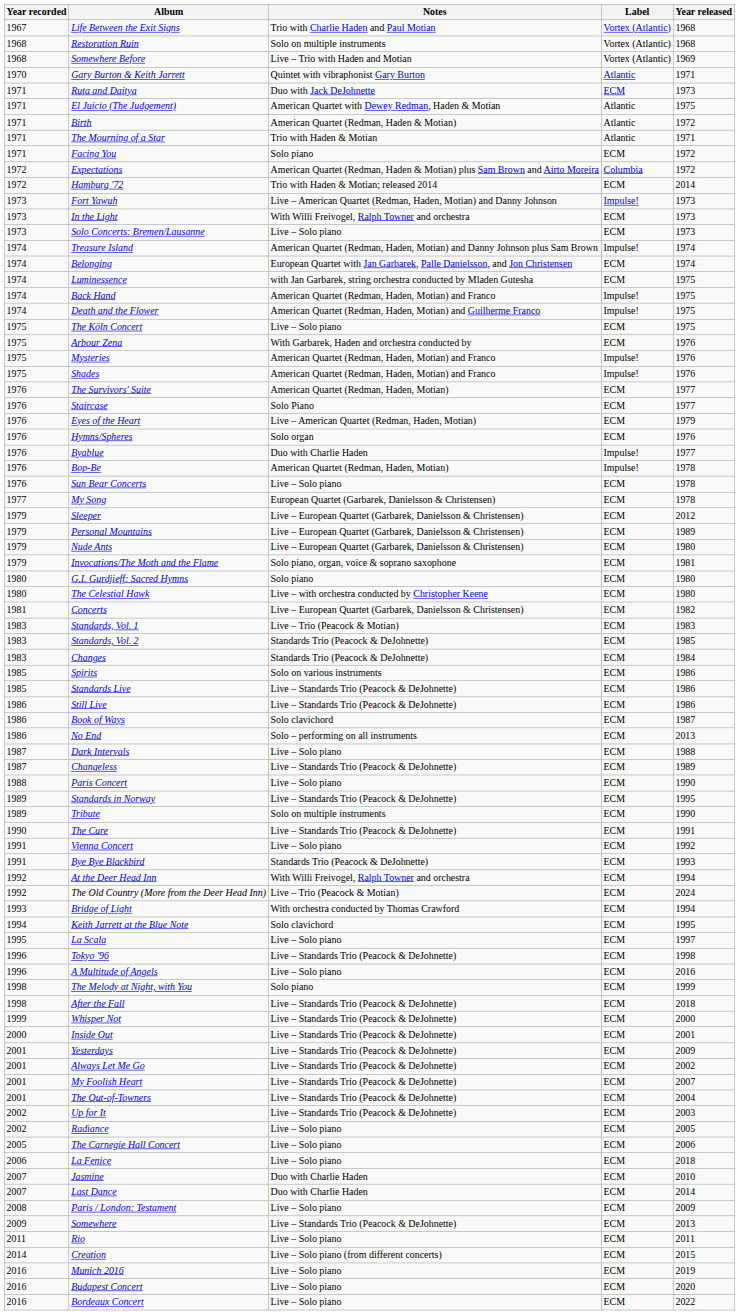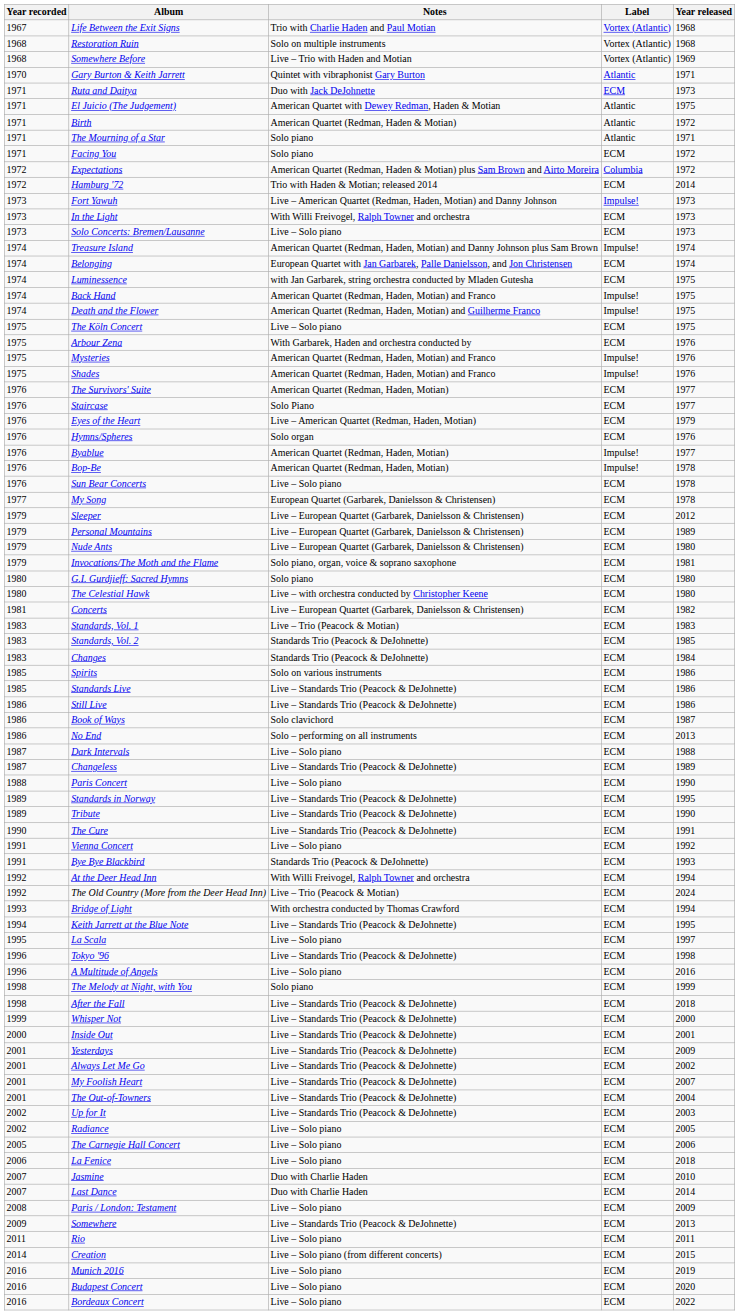 <table class="wikitable sortable">
 <tr>
 <th>Year recorded</th>
 <th>Album</th>
 <th>Notes</th>
 <th>Label</th>
 <th>Year released</th>
 </tr>
 <tr>
 <td>1967</td>
 <td><em><a href='#'>Life Between the Exit Signs</a></em></td>
 <td>Trio with <a href='#'>Charlie Haden</a> and <a href='#'>Paul Motian</a></td>
 <td><a href='#'>Vortex (Atlantic)</a></td>
 <td>1968</td>
 </tr>
 <tr>
 <td>1968</td>
 <td><em><a href='#'>Restoration Ruin</a></em></td>
 <td>Solo on multiple instruments</td>
 <td>Vortex (Atlantic)</td>
 <td>1968</td>
 </tr>
 <tr>
 <td>1968</td>
 <td><em><a href='#'>Somewhere Before</a></em></td>
 <td>Live – Trio with Haden and Motian</td>
 <td>Vortex (Atlantic)</td>
 <td>1969</td>
 </tr>
 <tr>
 <td>1970</td>
 <td><em><a href='#'>Gary Burton & Keith Jarrett</a></em></td>
 <td>Quintet with vibraphonist <a href='#'>Gary Burton</a></td>
 <td><a href='#'>Atlantic</a></td>
 <td>1971</td>
 </tr>
 <tr>
 <td>1971</td>
 <td><em><a href='#'>Ruta and Daitya</a></em></td>
 <td>Duo with <a href='#'>Jack DeJohnette</a></td>
 <td><a href='#'>ECM</a></td>
 <td>1973</td>
 </tr>
 <tr>
 <td>1971</td>
 <td><em><a href='#'>El Juicio (The Judgement)</a></em></td>
 <td>American Quartet with <a href='#'>Dewey Redman</a>, Haden & Motian</td>
 <td>Atlantic</td>
 <td>1975</td>
 </tr>
 <tr>
 <td>1971</td>
 <td><em><a href='#'>Birth</a></em></td>
 <td>American Quartet (Redman, Haden & Motian)</td>
 <td>Atlantic</td>
 <td>1972</td>
 </tr>
 <tr>
 <td>1971</td>
 <td><em><a href='#'>The Mourning of a Star</a></em></td>
-<td>Trio with Haden & Motian</td>
+<td>Solo piano</td>
 <td>Atlantic</td>
 <td>1971</td>
 </tr>
 <tr>
 <td>1971</td>
 <td><em><a href='#'>Facing You</a></em></td>
 <td>Solo piano</td>
 <td>ECM</td>
 <td>1972</td>
 </tr>
 <tr>
 <td>1972</td>
 <td><em><a href='#'>Expectations</a></em></td>
 <td>American Quartet (Redman, Haden & Motian) plus <a href='#'>Sam Brown</a> and <a href='#'>Airto Moreira</a></td>
 <td><a href='#'>Columbia</a></td>
 <td>1972</td>
 </tr>
 <tr>
 <td>1972</td>
 <td><em><a href='#'>Hamburg '72</a></em></td>
 <td>Trio with Haden & Motian; released 2014</td>
 <td>ECM</td>
 <td>2014</td>
 </tr>
 <tr>
 <td>1973</td>
 <td><em><a href='#'>Fort Yawuh</a></em></td>
 <td>Live – American Quartet (Redman, Haden, Motian) and Danny Johnson</td>
 <td><a href='#'>Impulse!</a></td>
 <td>1973</td>
 </tr>
 <tr>
 <td>1973</td>
 <td><em><a href='#'>In the Light</a></em></td>
 <td>With Willi Freivogel, <a href='#'>Ralph Towner</a> and orchestra</td>
 <td>ECM</td>
 <td>1973</td>
 </tr>
 <tr>
 <td>1973</td>
 <td><em><a href='#'>Solo Concerts: Bremen/Lausanne</a></em></td>
 <td>Live – Solo piano</td>
 <td>ECM</td>
 <td>1973</td>
 </tr>
 <tr>
 <td>1974</td>
 <td><em><a href='#'>Treasure Island</a></em></td>
 <td>American Quartet (Redman, Haden, Motian) and Danny Johnson plus Sam Brown</td>
 <td>Impulse!</td>
 <td>1974</td>
 </tr>
 <tr>
 <td>1974</td>
 <td><em><a href='#'>Belonging</a></em></td>
 <td>European Quartet with <a href='#'>Jan Garbarek</a>, <a href='#'>Palle Danielsson</a>, and <a href='#'>Jon Christensen</a></td>
 <td>ECM</td>
 <td>1974</td>
 </tr>
 <tr>
 <td>1974</td>
 <td><em><a href='#'>Luminessence</a></em></td>
 <td>with Jan Garbarek, string orchestra conducted by Mladen Gutesha</td>
 <td>ECM</td>
 <td>1975</td>
 </tr>
 <tr>
 <td>1974</td>
 <td><em><a href='#'>Back Hand</a></em></td>
 <td>American Quartet (Redman, Haden, Motian) and Franco</td>
 <td>Impulse!</td>
 <td>1975</td>
 </tr>
 <tr>
 <td>1974</td>
 <td><em><a href='#'>Death and the Flower</a></em></td>
 <td>American Quartet (Redman, Haden, Motian) and <a href='#'>Guilherme Franco</a></td>
 <td>Impulse!</td>
 <td>1975</td>
 </tr>
 <tr>
 <td>1975</td>
 <td><em><a href='#'>The Köln Concert</a></em></td>
 <td>Live – Solo piano</td>
 <td>ECM</td>
 <td>1975</td>
 </tr>
 <tr>
 <td>1975</td>
 <td><em><a href='#'>Arbour Zena</a></em></td>
 <td>With Garbarek, Haden and orchestra conducted by </td>
 <td>ECM</td>
 <td>1976</td>
 </tr>
 <tr>
 <td>1975</td>
 <td><em><a href='#'>Mysteries</a></em></td>
 <td>American Quartet (Redman, Haden, Motian) and Franco</td>
 <td>Impulse!</td>
 <td>1976</td>
 </tr>
 <tr>
 <td>1975</td>
 <td><em><a href='#'>Shades</a></em></td>
 <td>American Quartet (Redman, Haden, Motian) and Franco</td>
 <td>Impulse!</td>
 <td>1976</td>
 </tr>
 <tr>
 <td>1976</td>
 <td><em><a href='#'>The Survivors' Suite</a></em></td>
 <td>American Quartet (Redman, Haden, Motian)</td>
 <td>ECM</td>
 <td>1977</td>
 </tr>
 <tr>
 <td>1976</td>
 <td><em><a href='#'>Staircase</a></em></td>
 <td>Solo Piano</td>
 <td>ECM</td>
 <td>1977</td>
 </tr>
 <tr>
 <td>1976</td>
 <td><em><a href='#'>Eyes of the Heart</a></em></td>
 <td>Live – American Quartet (Redman, Haden, Motian)</td>
 <td>ECM</td>
 <td>1979</td>
 </tr>
 <tr>
 <td>1976</td>
 <td><em><a href='#'>Hymns/Spheres</a></em></td>
 <td>Solo organ</td>
 <td>ECM</td>
 <td>1976</td>
 </tr>
 <tr>
 <td>1976</td>
 <td><em><a href='#'>Byablue</a></em></td>
-<td>Duo with Charlie Haden</td>
+<td>American Quartet (Redman, Haden, Motian)</td>
 <td>Impulse!</td>
 <td>1977</td>
 </tr>
 <tr>
 <td>1976</td>
 <td><em><a href='#'>Bop-Be</a></em></td>
 <td>American Quartet (Redman, Haden, Motian)</td>
 <td>Impulse!</td>
 <td>1978</td>
 </tr>
 <tr>
 <td>1976</td>
 <td><em><a href='#'>Sun Bear Concerts</a></em></td>
 <td>Live – Solo piano</td>
 <td>ECM</td>
 <td>1978</td>
 </tr>
 <tr>
 <td>1977</td>
 <td><em><a href='#'>My Song</a></em></td>
 <td>European Quartet (Garbarek, Danielsson & Christensen)</td>
 <td>ECM</td>
 <td>1978</td>
 </tr>
 <tr>
 <td>1979</td>
 <td><em><a href='#'>Sleeper</a></em></td>
 <td>Live – European Quartet (Garbarek, Danielsson & Christensen)</td>
 <td>ECM</td>
 <td>2012</td>
 </tr>
 <tr>
 <td>1979</td>
 <td><em><a href='#'>Personal Mountains</a></em></td>
 <td>Live – European Quartet (Garbarek, Danielsson & Christensen)</td>
 <td>ECM</td>
 <td>1989</td>
 </tr>
 <tr>
 <td>1979</td>
 <td><em><a href='#'>Nude Ants</a></em></td>
 <td>Live – European Quartet (Garbarek, Danielsson & Christensen)</td>
 <td>ECM</td>
 <td>1980</td>
 </tr>
 <tr>
 <td>1979</td>
 <td><em><a href='#'>Invocations/The Moth and the Flame</a></em></td>
 <td>Solo piano, organ, voice & soprano saxophone</td>
 <td>ECM</td>
 <td>1981</td>
 </tr>
 <tr>
 <td>1980</td>
 <td><em><a href='#'>G.I. Gurdjieff: Sacred Hymns</a></em></td>
 <td>Solo piano</td>
 <td>ECM</td>
 <td>1980</td>
 </tr>
 <tr>
 <td>1980</td>
 <td><em><a href='#'>The Celestial Hawk</a></em></td>
 <td>Live – with orchestra conducted by <a href='#'>Christopher Keene</a></td>
 <td>ECM</td>
 <td>1980</td>
 </tr>
 <tr>
 <td>1981</td>
 <td><em><a href='#'>Concerts</a></em></td>
 <td>Live – European Quartet (Garbarek, Danielsson & Christensen)</td>
 <td>ECM</td>
 <td>1982</td>
 </tr>
 <tr>
 <td>1983</td>
 <td><em><a href='#'>Standards, Vol. 1</a></em></td>
 <td>Live – Trio (Peacock & Motian)</td>
 <td>ECM</td>
 <td>1983</td>
 </tr>
 <tr>
 <td>1983</td>
 <td><em><a href='#'>Standards, Vol. 2</a></em></td>
 <td>Standards Trio (Peacock & DeJohnette)</td>
 <td>ECM</td>
 <td>1985</td>
 </tr>
 <tr>
 <td>1983</td>
 <td><em><a href='#'>Changes</a></em></td>
 <td>Standards Trio (Peacock & DeJohnette)</td>
 <td>ECM</td>
 <td>1984</td>
 </tr>
 <tr>
 <td>1985</td>
 <td><em><a href='#'>Spirits</a></em></td>
 <td>Solo on various instruments</td>
 <td>ECM</td>
 <td>1986</td>
 </tr>
 <tr>
 <td>1985</td>
 <td><em><a href='#'>Standards Live</a></em></td>
 <td>Live – Standards Trio (Peacock & DeJohnette)</td>
 <td>ECM</td>
 <td>1986</td>
 </tr>
 <tr>
 <td>1986</td>
 <td><em><a href='#'>Still Live</a></em></td>
 <td>Live – Standards Trio (Peacock & DeJohnette)</td>
 <td>ECM</td>
 <td>1986</td>
 </tr>
 <tr>
 <td>1986</td>
 <td><em><a href='#'>Book of Ways</a></em></td>
 <td>Solo clavichord</td>
 <td>ECM</td>
 <td>1987</td>
 </tr>
 <tr>
 <td>1986</td>
 <td><em><a href='#'>No End</a></em></td>
 <td>Solo – performing on all instruments</td>
 <td>ECM</td>
 <td>2013</td>
 </tr>
 <tr>
 <td>1987</td>
 <td><em><a href='#'>Dark Intervals</a></em></td>
 <td>Live – Solo piano</td>
 <td>ECM</td>
 <td>1988</td>
 </tr>
 <tr>
 <td>1987</td>
 <td><em><a href='#'>Changeless</a></em></td>
 <td>Live – Standards Trio (Peacock & DeJohnette)</td>
 <td>ECM</td>
 <td>1989</td>
 </tr>
 <tr>
 <td>1988</td>
 <td><em><a href='#'>Paris Concert</a></em></td>
 <td>Live – Solo piano</td>
 <td>ECM</td>
 <td>1990</td>
 </tr>
 <tr>
 <td>1989</td>
 <td><em><a href='#'>Standards in Norway</a></em></td>
 <td>Live – Standards Trio (Peacock & DeJohnette)</td>
 <td>ECM</td>
 <td>1995</td>
 </tr>
 <tr>
 <td>1989</td>
 <td><em><a href='#'>Tribute</a></em></td>
-<td>Solo on multiple instruments</td>
+<td>Live – Standards Trio (Peacock & DeJohnette)</td>
 <td>ECM</td>
 <td>1990</td>
 </tr>
 <tr>
 <td>1990</td>
 <td><em><a href='#'>The Cure</a></em></td>
 <td>Live – Standards Trio (Peacock & DeJohnette)</td>
 <td>ECM</td>
 <td>1991</td>
 </tr>
 <tr>
 <td>1991</td>
 <td><em><a href='#'>Vienna Concert</a></em></td>
 <td>Live – Solo piano</td>
 <td>ECM</td>
 <td>1992</td>
 </tr>
 <tr>
 <td>1991</td>
 <td><em><a href='#'>Bye Bye Blackbird</a></em></td>
 <td>Standards Trio (Peacock & DeJohnette)</td>
 <td>ECM</td>
 <td>1993</td>
 </tr>
 <tr>
 <td>1992</td>
 <td><em><a href='#'>At the Deer Head Inn</a></em></td>
 <td>With Willi Freivogel, <a href='#'>Ralph Towner</a> and orchestra</td>
 <td>ECM</td>
 <td>1994</td>
 </tr>
 <tr>
 <td>1992</td>
 <td><em>The Old Country (More from the Deer Head Inn)</em></td>
 <td>Live – Trio (Peacock & Motian)</td>
 <td>ECM</td>
 <td>2024</td>
 </tr>
 <tr>
 <td>1993</td>
 <td><em><a href='#'>Bridge of Light</a></em></td>
 <td>With orchestra conducted by Thomas Crawford</td>
 <td>ECM</td>
 <td>1994</td>
 </tr>
 <tr>
 <td>1994</td>
 <td><em><a href='#'>Keith Jarrett at the Blue Note</a></em></td>
-<td>Solo clavichord</td>
+<td>Live – Standards Trio (Peacock & DeJohnette)</td>
 <td>ECM</td>
 <td>1995</td>
 </tr>
 <tr>
 <td>1995</td>
 <td><em><a href='#'>La Scala</a></em></td>
 <td>Live – Solo piano</td>
 <td>ECM</td>
 <td>1997</td>
 </tr>
 <tr>
 <td>1996</td>
 <td><em><a href='#'>Tokyo '96</a></em></td>
 <td>Live – Standards Trio (Peacock & DeJohnette)</td>
 <td>ECM</td>
 <td>1998</td>
 </tr>
 <tr>
 <td>1996</td>
 <td><em><a href='#'>A Multitude of Angels</a></em></td>
 <td>Live – Solo piano</td>
 <td>ECM</td>
 <td>2016</td>
 </tr>
 <tr>
 <td>1998</td>
 <td><em><a href='#'>The Melody at Night, with You</a></em></td>
 <td>Solo piano</td>
 <td>ECM</td>
 <td>1999</td>
 </tr>
 <tr>
 <td>1998</td>
 <td><em><a href='#'>After the Fall</a></em></td>
 <td>Live – Standards Trio (Peacock & DeJohnette)</td>
 <td>ECM</td>
 <td>2018</td>
 </tr>
 <tr>
 <td>1999</td>
 <td><em><a href='#'>Whisper Not</a></em></td>
 <td>Live – Standards Trio (Peacock & DeJohnette)</td>
 <td>ECM</td>
 <td>2000</td>
 </tr>
 <tr>
 <td>2000</td>
 <td><em><a href='#'>Inside Out</a></em></td>
 <td>Live – Standards Trio (Peacock & DeJohnette)</td>
 <td>ECM</td>
 <td>2001</td>
 </tr>
 <tr>
 <td>2001</td>
 <td><em><a href='#'>Yesterdays</a></em></td>
 <td>Live – Standards Trio (Peacock & DeJohnette)</td>
 <td>ECM</td>
 <td>2009</td>
 </tr>
 <tr>
 <td>2001</td>
 <td><em><a href='#'>Always Let Me Go</a></em></td>
 <td>Live – Standards Trio (Peacock & DeJohnette)</td>
 <td>ECM</td>
 <td>2002</td>
 </tr>
 <tr>
 <td>2001</td>
 <td><em><a href='#'>My Foolish Heart</a></em></td>
 <td>Live – Standards Trio (Peacock & DeJohnette)</td>
 <td>ECM</td>
 <td>2007</td>
 </tr>
 <tr>
 <td>2001</td>
 <td><em><a href='#'>The Out-of-Towners</a></em></td>
 <td>Live – Standards Trio (Peacock & DeJohnette)</td>
 <td>ECM</td>
 <td>2004</td>
 </tr>
 <tr>
 <td>2002</td>
 <td><em><a href='#'>Up for It</a></em></td>
 <td>Live – Standards Trio (Peacock & DeJohnette)</td>
 <td>ECM</td>
 <td>2003</td>
 </tr>
 <tr>
 <td>2002</td>
 <td><em><a href='#'>Radiance</a></em></td>
 <td>Live – Solo piano</td>
 <td>ECM</td>
 <td>2005</td>
 </tr>
 <tr>
 <td>2005</td>
 <td><em><a href='#'>The Carnegie Hall Concert</a></em></td>
 <td>Live – Solo piano</td>
 <td>ECM</td>
 <td>2006</td>
 </tr>
 <tr>
 <td>2006</td>
 <td><em><a href='#'>La Fenice</a></em></td>
 <td>Live – Solo piano</td>
 <td>ECM</td>
 <td>2018</td>
 </tr>
 <tr>
 <td>2007</td>
 <td><em><a href='#'>Jasmine</a></em></td>
 <td>Duo with Charlie Haden</td>
 <td>ECM</td>
 <td>2010</td>
 </tr>
 <tr>
 <td>2007</td>
 <td><em><a href='#'>Last Dance</a></em></td>
 <td>Duo with Charlie Haden</td>
 <td>ECM</td>
 <td>2014</td>
 </tr>
 <tr>
 <td>2008</td>
 <td><em><a href='#'>Paris / London: Testament</a></em></td>
 <td>Live – Solo piano</td>
 <td>ECM</td>
 <td>2009</td>
 </tr>
 <tr>
 <td>2009</td>
 <td><em><a href='#'>Somewhere</a></em></td>
 <td>Live – Standards Trio (Peacock & DeJohnette)</td>
 <td>ECM</td>
 <td>2013</td>
 </tr>
 <tr>
 <td>2011</td>
 <td><em><a href='#'>Rio</a></em></td>
 <td>Live – Solo piano</td>
 <td>ECM</td>
 <td>2011</td>
 </tr>
 <tr>
 <td>2014</td>
 <td><em><a href='#'>Creation</a></em></td>
 <td>Live – Solo piano (from different concerts)</td>
 <td>ECM</td>
 <td>2015</td>
 </tr>
 <tr>
 <td>2016</td>
 <td><em><a href='#'>Munich 2016</a></em></td>
 <td>Live – Solo piano</td>
 <td>ECM</td>
 <td>2019</td>
 </tr>
 <tr>
 <td>2016</td>
 <td><em><a href='#'>Budapest Concert</a></em></td>
 <td>Live – Solo piano</td>
 <td>ECM</td>
 <td>2020</td>
 </tr>
 <tr>
 <td>2016</td>
 <td><em><a href='#'>Bordeaux Concert</a></em></td>
 <td>Live – Solo piano</td>
 <td>ECM</td>
 <td>2022</td>
 </tr>
 </table>
